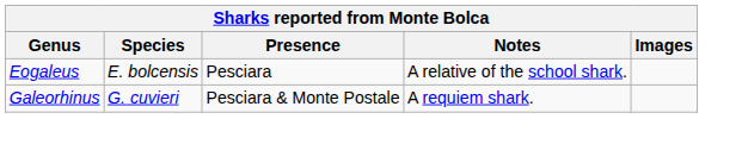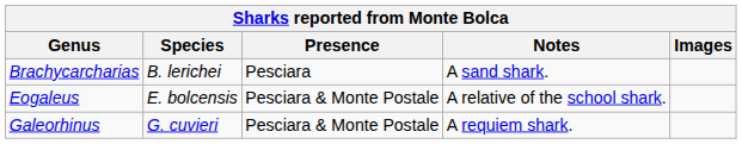 <table class="wikitable" align="center">
 <tr>
 <th colspan="5" align="center"><strong><a href='#'>Sharks</a> reported from Monte Bolca</strong></th>
 </tr>
 <tr>
 <th>Genus</th>
 <th>Species</th>
 <th>Presence</th>
 <th>Notes</th>
 <th>Images</th>
 </tr>
 <tr>
+<td><em><a href='#'>Brachycarcharias</a></em></td>
+<td><em>B. lerichei</em></td>
+<td>Pesciara</td>
+<td>A <a href='#'>sand shark</a>.</td>
+<td></td>
+</tr>
+<tr>
 <td><em><a href='#'>Eogaleus</a></em></td>
 <td><em>E. bolcensis</em></td>
-<td>Pesciara</td>
+<td>Pesciara & Monte Postale</td>
 <td>A relative of the <a href='#'>school shark</a>.</td>
 <td></td>
 </tr>
 <tr>
 <td><em><a href='#'>Galeorhinus</a></em></td>
 <td><em><a href='#'>G. cuvieri</a></em></td>
 <td>Pesciara & Monte Postale</td>
 <td>A <a href='#'>requiem shark</a>.</td>
 <td></td>
 </tr>
 </table>
